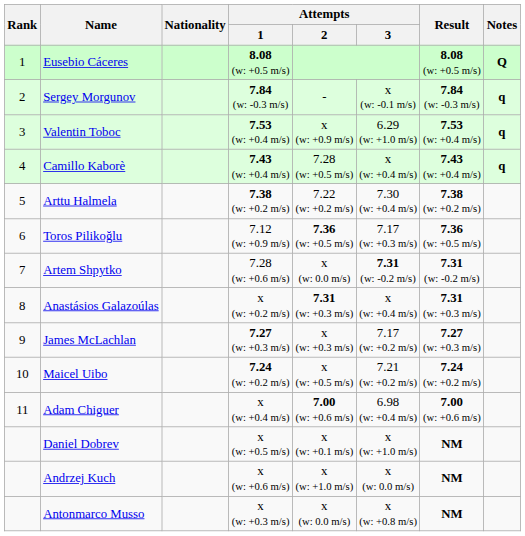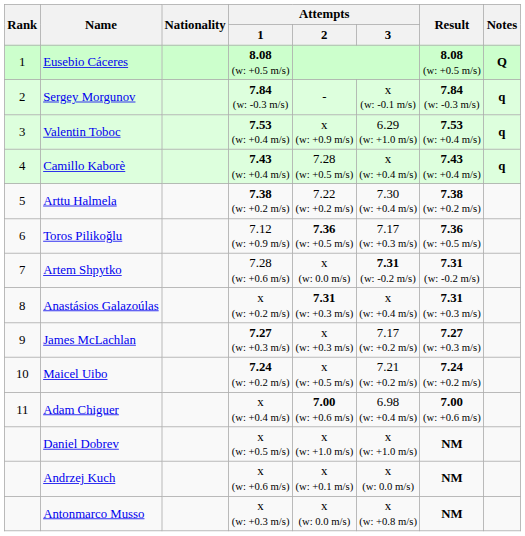 <table class="wikitable sortable" style="text-align:center">
 <tr>
 <th rowspan=2>Rank</th>
 <th rowspan=2>Name</th>
 <th rowspan=2>Nationality</th>
 <th colspan=3>Attempts</th>
 <th rowspan=2>Result</th>
 <th rowspan=2>Notes</th>
 </tr>
 <tr>
 <th>1</th>
 <th>2</th>
 <th>3</th>
 </tr>
 <tr bgcolor=ccffcc>
 <td>1</td>
 <td align=left><a href='#'>Eusebio Cáceres</a></td>
 <td align=left></td>
 <td><strong>8.08</strong> <br><small>(w: +0.5 m/s)</small></td>
 <td colspan=2></td>
 <td><strong>8.08</strong> <br><small>(w: +0.5 m/s)</small></td>
 <td><strong>Q</strong></td>
 </tr>
 <tr bgcolor=ddffdd>
 <td>2</td>
 <td align=left><a href='#'>Sergey Morgunov</a></td>
 <td align=left></td>
 <td><strong>7.84</strong> <br><small>(w: -0.3 m/s)</small></td>
 <td>-</td>
 <td>x <br><small>(w: -0.1 m/s)</small></td>
 <td><strong>7.84</strong> <br><small>(w: -0.3 m/s)</small></td>
 <td><strong>q</strong></td>
 </tr>
 <tr bgcolor=ddffdd>
 <td>3</td>
 <td align=left><a href='#'>Valentin Toboc</a></td>
 <td align=left></td>
 <td><strong>7.53</strong> <br><small>(w: +0.4 m/s)</small></td>
 <td>x <br><small>(w: +0.9 m/s)</small></td>
 <td>6.29 <br><small>(w: +1.0 m/s)</small></td>
 <td><strong>7.53</strong> <br><small>(w: +0.4 m/s)</small></td>
 <td><strong>q</strong></td>
 </tr>
 <tr bgcolor=ddffdd>
 <td>4</td>
 <td align=left><a href='#'>Camillo Kaborè</a></td>
 <td align=left></td>
 <td><strong>7.43</strong> <br><small>(w: +0.4 m/s)</small></td>
 <td>7.28 <br><small>(w: +0.5 m/s)</small></td>
 <td>x <br><small>(w: +0.4 m/s)</small></td>
 <td><strong>7.43</strong> <br><small>(w: +0.4 m/s)</small></td>
 <td><strong>q</strong></td>
 </tr>
 <tr>
 <td>5</td>
 <td align=left><a href='#'>Arttu Halmela</a></td>
 <td align=left></td>
 <td><strong>7.38</strong> <br><small>(w: +0.2 m/s)</small></td>
 <td>7.22 <br><small>(w: +0.2 m/s)</small></td>
 <td>7.30 <br><small>(w: +0.4 m/s)</small></td>
 <td><strong>7.38</strong> <br><small>(w: +0.2 m/s)</small></td>
 <td></td>
 </tr>
 <tr>
 <td>6</td>
 <td align=left><a href='#'>Toros Pilikoğlu</a></td>
 <td align=left></td>
 <td>7.12 <br><small>(w: +0.9 m/s)</small></td>
 <td><strong>7.36</strong> <br><small>(w: +0.5 m/s)</small></td>
 <td>7.17 <br><small>(w: +0.3 m/s)</small></td>
 <td><strong>7.36</strong> <br><small>(w: +0.5 m/s)</small></td>
 <td></td>
 </tr>
 <tr>
 <td>7</td>
 <td align=left><a href='#'>Artem Shpytko</a></td>
 <td align=left></td>
 <td>7.28 <br><small>(w: +0.6 m/s)</small></td>
 <td>x <br><small>(w: 0.0 m/s)</small></td>
 <td><strong>7.31</strong> <br><small>(w: -0.2 m/s)</small></td>
 <td><strong>7.31</strong> <br><small>(w: -0.2 m/s)</small></td>
 <td></td>
 </tr>
 <tr>
 <td>8</td>
 <td align=left><a href='#'>Anastásios Galazoúlas</a></td>
 <td align=left></td>
 <td>x <br><small>(w: +0.2 m/s)</small></td>
 <td><strong>7.31</strong> <br><small>(w: +0.3 m/s)</small></td>
 <td>x <br><small>(w: +0.4 m/s)</small></td>
 <td><strong>7.31</strong> <br><small>(w: +0.3 m/s)</small></td>
 <td></td>
 </tr>
 <tr>
 <td>9</td>
 <td align=left><a href='#'>James McLachlan</a></td>
 <td align=left></td>
 <td><strong>7.27</strong> <br><small>(w: +0.3 m/s)</small></td>
 <td>x <br><small>(w: +0.3 m/s)</small></td>
 <td>7.17 <br><small>(w: +0.2 m/s)</small></td>
 <td><strong>7.27</strong> <br><small>(w: +0.3 m/s)</small></td>
 <td></td>
 </tr>
 <tr>
 <td>10</td>
 <td align=left><a href='#'>Maicel Uibo</a></td>
 <td align=left></td>
 <td><strong>7.24</strong> <br><small>(w: +0.2 m/s)</small></td>
 <td>x <br><small>(w: +0.5 m/s)</small></td>
 <td>7.21 <br><small>(w: +0.2 m/s)</small></td>
 <td><strong>7.24</strong> <br><small>(w: +0.2 m/s)</small></td>
 <td></td>
 </tr>
 <tr>
 <td>11</td>
 <td align=left><a href='#'>Adam Chiguer</a></td>
 <td align=left></td>
 <td>x <br><small>(w: +0.4 m/s)</small></td>
 <td><strong>7.00</strong> <br><small>(w: +0.6 m/s)</small></td>
 <td>6.98 <br><small>(w: +0.4 m/s)</small></td>
 <td><strong>7.00</strong> <br><small>(w: +0.6 m/s)</small></td>
 <td></td>
 </tr>
 <tr>
 <td></td>
 <td align=left><a href='#'>Daniel Dobrev</a></td>
 <td align=left></td>
 <td>x <br><small>(w: +0.5 m/s)</small></td>
-<td>x <br><small>(w: +0.1 m/s)</small></td>
+<td>x <br><small>(w: +1.0 m/s)</small></td>
 <td>x <br><small>(w: +1.0 m/s)</small></td>
 <td><strong>NM</strong></td>
 <td></td>
 </tr>
 <tr>
 <td></td>
 <td align=left><a href='#'>Andrzej Kuch</a></td>
 <td align=left></td>
 <td>x <br><small>(w: +0.6 m/s)</small></td>
-<td>x <br><small>(w: +1.0 m/s)</small></td>
+<td>x <br><small>(w: +0.1 m/s)</small></td>
 <td>x <br><small>(w: 0.0 m/s)</small></td>
 <td><strong>NM</strong></td>
 <td></td>
 </tr>
 <tr>
 <td></td>
 <td align=left><a href='#'>Antonmarco Musso</a></td>
 <td align=left></td>
 <td>x <br><small>(w: +0.3 m/s)</small></td>
 <td>x <br><small>(w: 0.0 m/s)</small></td>
 <td>x <br><small>(w: +0.8 m/s)</small></td>
 <td><strong>NM</strong></td>
 <td></td>
 </tr>
 </table>
